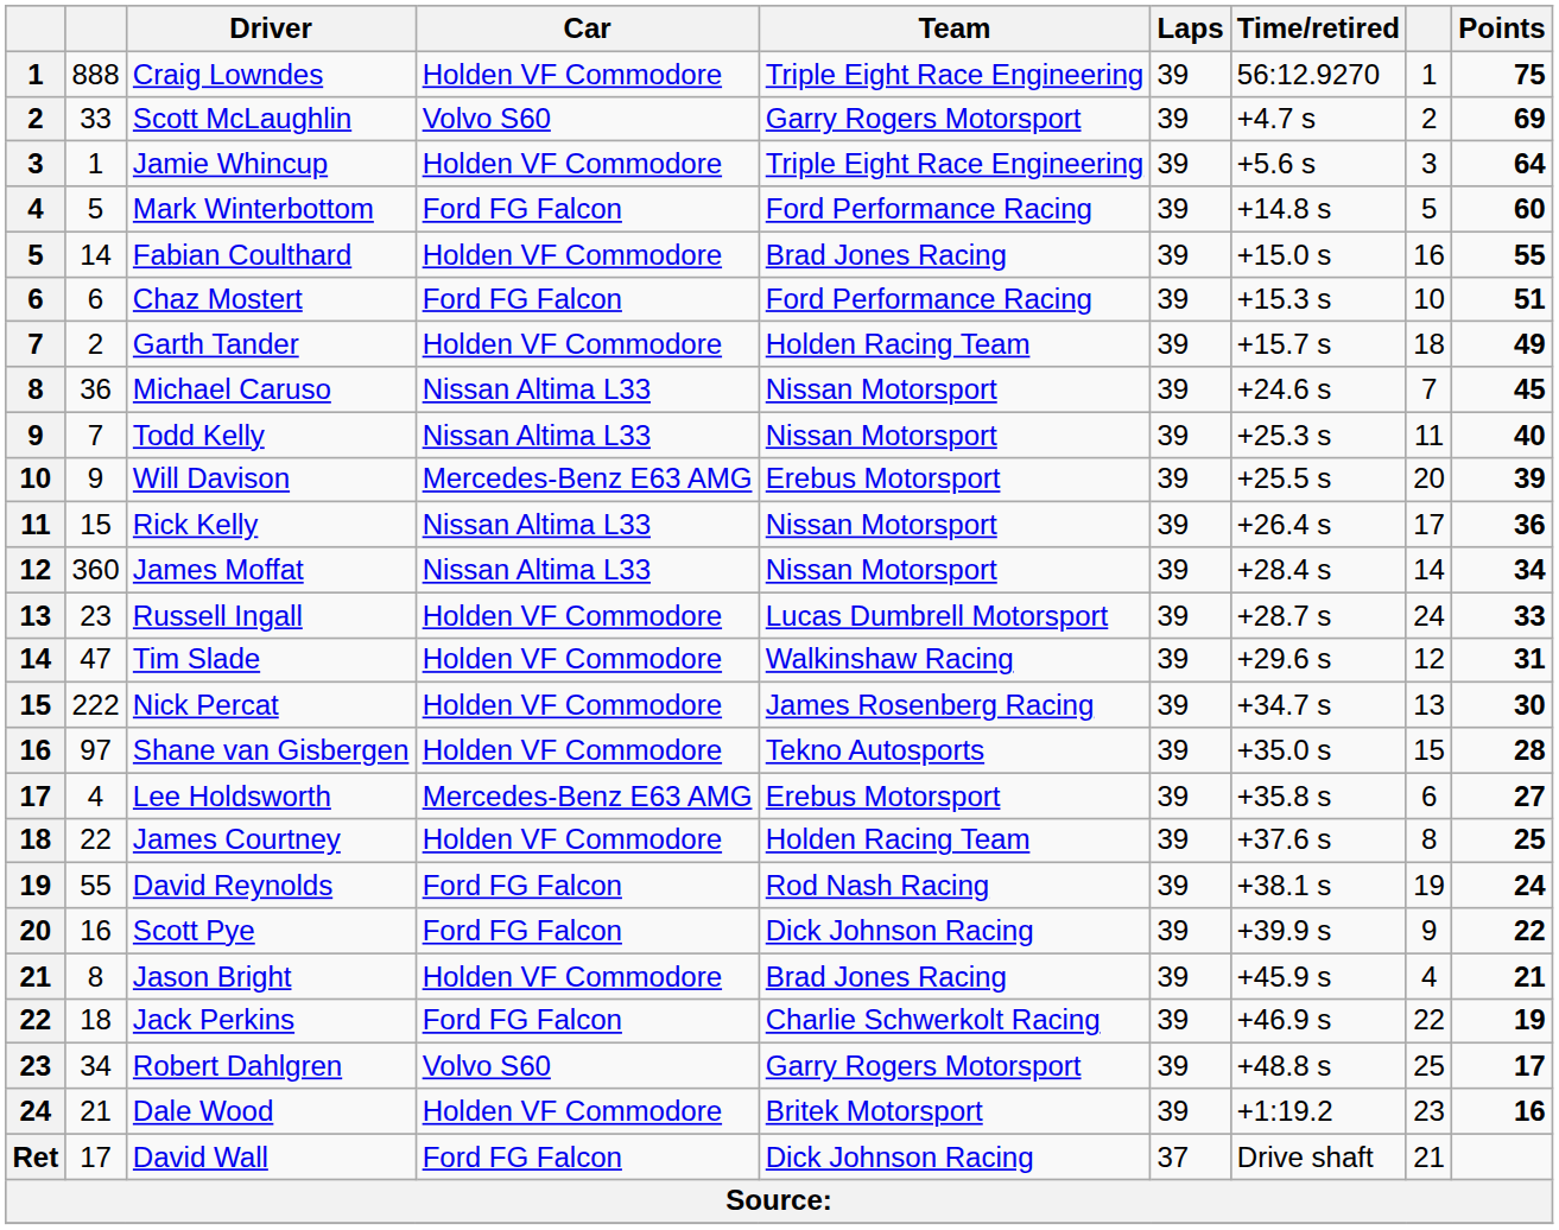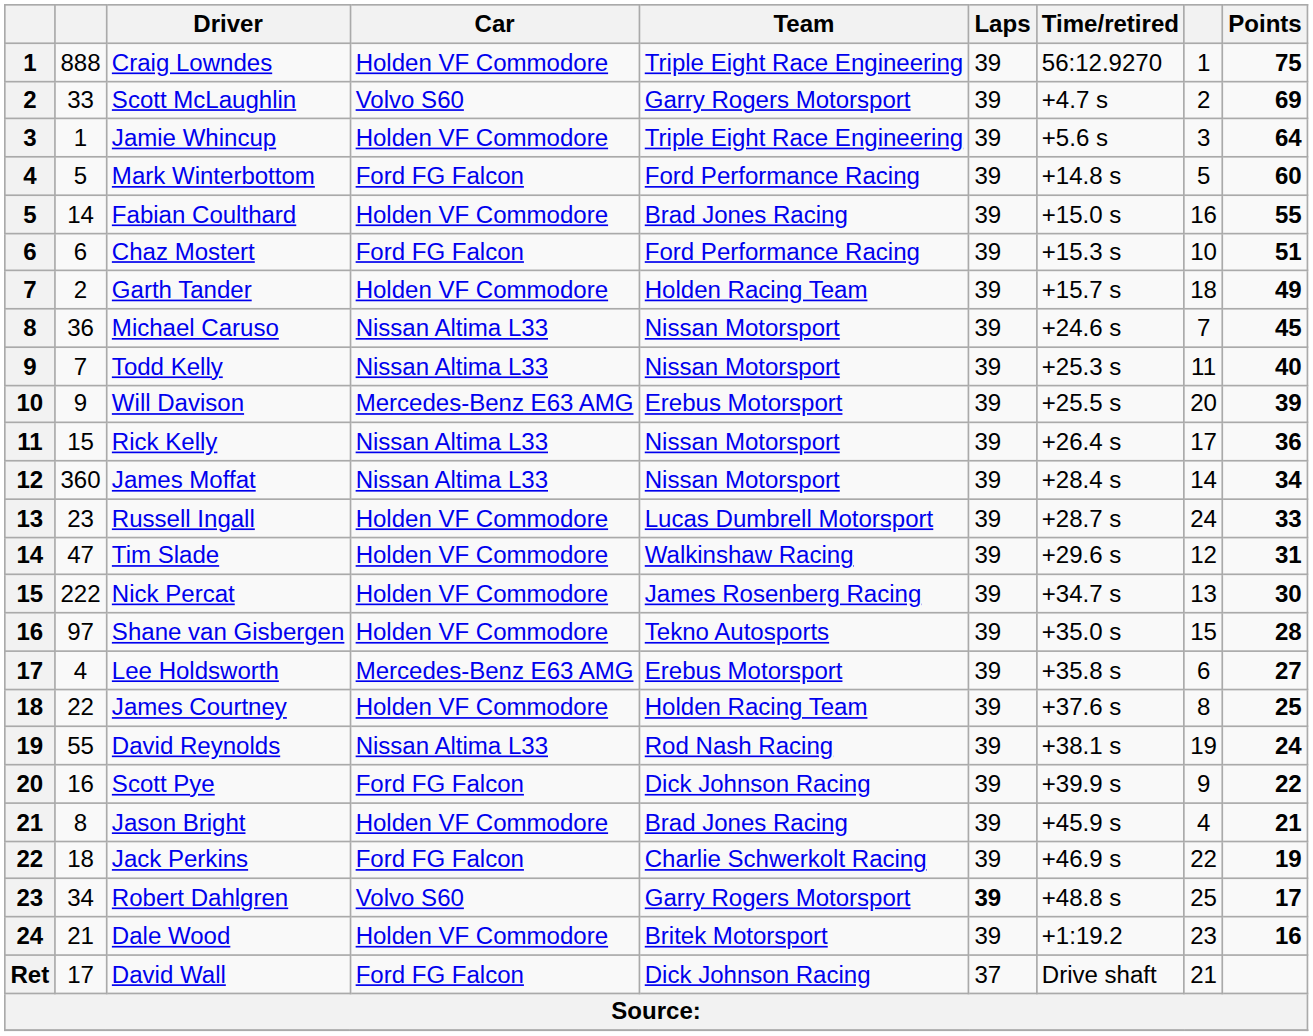 <table class="wikitable" style="font-size: 90%">
 <tr>
 <th></th>
 <th></th>
 <th>Driver</th>
 <th>Car</th>
 <th>Team</th>
 <th>Laps</th>
 <th>Time/retired</th>
 <th></th>
 <th>Points</th>
 </tr>
 <tr>
 <th>1</th>
 <td align="center">888</td>
 <td> <a href='#'>Craig Lowndes</a></td>
 <td><a href='#'>Holden VF Commodore</a></td>
 <td><a href='#'>Triple Eight Race Engineering</a></td>
 <td>39</td>
 <td>56:12.9270</td>
 <td align="center">1</td>
 <td align="right"><strong>75</strong></td>
 </tr>
 <tr>
 <th>2</th>
 <td align="center">33</td>
 <td> <a href='#'>Scott McLaughlin</a></td>
 <td><a href='#'>Volvo S60</a></td>
 <td><a href='#'>Garry Rogers Motorsport</a></td>
 <td>39</td>
 <td>+4.7 s</td>
 <td align="center">2</td>
 <td align="right"><strong>69</strong></td>
 </tr>
 <tr>
 <th>3</th>
 <td align="center">1</td>
 <td> <a href='#'>Jamie Whincup</a></td>
 <td><a href='#'>Holden VF Commodore</a></td>
 <td><a href='#'>Triple Eight Race Engineering</a></td>
 <td>39</td>
 <td>+5.6 s</td>
 <td align="center">3</td>
 <td align="right"><strong>64</strong></td>
 </tr>
 <tr>
 <th>4</th>
 <td align="center">5</td>
 <td> <a href='#'>Mark Winterbottom</a></td>
 <td><a href='#'>Ford FG Falcon</a></td>
 <td><a href='#'>Ford Performance Racing</a></td>
 <td>39</td>
 <td>+14.8 s</td>
 <td align="center">5</td>
 <td align="right"><strong>60</strong></td>
 </tr>
 <tr>
 <th>5</th>
 <td align="center">14</td>
 <td> <a href='#'>Fabian Coulthard</a></td>
 <td><a href='#'>Holden VF Commodore</a></td>
 <td><a href='#'>Brad Jones Racing</a></td>
 <td>39</td>
 <td>+15.0 s</td>
 <td align="center">16</td>
 <td align="right"><strong>55</strong></td>
 </tr>
 <tr>
 <th>6</th>
 <td align="center">6</td>
 <td> <a href='#'>Chaz Mostert</a></td>
 <td><a href='#'>Ford FG Falcon</a></td>
 <td><a href='#'>Ford Performance Racing</a></td>
 <td>39</td>
 <td>+15.3 s</td>
 <td align="center">10</td>
 <td align="right"><strong>51</strong></td>
 </tr>
 <tr>
 <th>7</th>
 <td align="center">2</td>
 <td> <a href='#'>Garth Tander</a></td>
 <td><a href='#'>Holden VF Commodore</a></td>
 <td><a href='#'>Holden Racing Team</a></td>
 <td>39</td>
 <td>+15.7 s</td>
 <td align="center">18</td>
 <td align="right"><strong>49</strong></td>
 </tr>
 <tr>
 <th>8</th>
 <td align="center">36</td>
 <td> <a href='#'>Michael Caruso</a></td>
 <td><a href='#'>Nissan Altima L33</a></td>
 <td><a href='#'>Nissan Motorsport</a></td>
 <td>39</td>
 <td>+24.6 s</td>
 <td align="center">7</td>
 <td align="right"><strong>45</strong></td>
 </tr>
 <tr>
 <th>9</th>
 <td align="center">7</td>
 <td> <a href='#'>Todd Kelly</a></td>
 <td><a href='#'>Nissan Altima L33</a></td>
 <td><a href='#'>Nissan Motorsport</a></td>
 <td>39</td>
 <td>+25.3 s</td>
 <td align="center">11</td>
 <td align="right"><strong>40</strong></td>
 </tr>
 <tr>
 <th>10</th>
 <td align="center">9</td>
 <td> <a href='#'>Will Davison</a></td>
 <td><a href='#'>Mercedes-Benz E63 AMG</a></td>
 <td><a href='#'>Erebus Motorsport</a></td>
 <td>39</td>
 <td>+25.5 s</td>
 <td align="center">20</td>
 <td align="right"><strong>39</strong></td>
 </tr>
 <tr>
 <th>11</th>
 <td align="center">15</td>
 <td> <a href='#'>Rick Kelly</a></td>
 <td><a href='#'>Nissan Altima L33</a></td>
 <td><a href='#'>Nissan Motorsport</a></td>
 <td>39</td>
 <td>+26.4 s</td>
 <td align="center">17</td>
 <td align="right"><strong>36</strong></td>
 </tr>
 <tr>
 <th>12</th>
 <td align="center">360</td>
 <td> <a href='#'>James Moffat</a></td>
 <td><a href='#'>Nissan Altima L33</a></td>
 <td><a href='#'>Nissan Motorsport</a></td>
 <td>39</td>
 <td>+28.4 s</td>
 <td align="center">14</td>
 <td align="right"><strong>34</strong></td>
 </tr>
 <tr>
 <th>13</th>
 <td align="center">23</td>
 <td> <a href='#'>Russell Ingall</a></td>
 <td><a href='#'>Holden VF Commodore</a></td>
 <td><a href='#'>Lucas Dumbrell Motorsport</a></td>
 <td>39</td>
 <td>+28.7 s</td>
 <td align="center">24</td>
 <td align="right"><strong>33</strong></td>
 </tr>
 <tr>
 <th>14</th>
 <td align="center">47</td>
 <td> <a href='#'>Tim Slade</a></td>
 <td><a href='#'>Holden VF Commodore</a></td>
 <td><a href='#'>Walkinshaw Racing</a></td>
 <td>39</td>
 <td>+29.6 s</td>
 <td align="center">12</td>
 <td align="right"><strong>31</strong></td>
 </tr>
 <tr>
 <th>15</th>
 <td align="center">222</td>
 <td> <a href='#'>Nick Percat</a></td>
 <td><a href='#'>Holden VF Commodore</a></td>
 <td><a href='#'>James Rosenberg Racing</a></td>
 <td>39</td>
 <td>+34.7 s</td>
 <td align="center">13</td>
 <td align="right"><strong>30</strong></td>
 </tr>
 <tr>
 <th>16</th>
 <td align="center">97</td>
 <td> <a href='#'>Shane van Gisbergen</a></td>
 <td><a href='#'>Holden VF Commodore</a></td>
 <td><a href='#'>Tekno Autosports</a></td>
 <td>39</td>
 <td>+35.0 s</td>
 <td align="center">15</td>
 <td align="right"><strong>28</strong></td>
 </tr>
 <tr>
 <th>17</th>
 <td align="center">4</td>
 <td> <a href='#'>Lee Holdsworth</a></td>
 <td><a href='#'>Mercedes-Benz E63 AMG</a></td>
 <td><a href='#'>Erebus Motorsport</a></td>
 <td>39</td>
 <td>+35.8 s</td>
 <td align="center">6</td>
 <td align="right"><strong>27</strong></td>
 </tr>
 <tr>
 <th>18</th>
 <td align="center">22</td>
 <td> <a href='#'>James Courtney</a></td>
 <td><a href='#'>Holden VF Commodore</a></td>
 <td><a href='#'>Holden Racing Team</a></td>
 <td>39</td>
 <td>+37.6 s</td>
 <td align="center">8</td>
 <td align="right"><strong>25</strong></td>
 </tr>
 <tr>
 <th>19</th>
 <td align="center">55</td>
 <td> <a href='#'>David Reynolds</a></td>
-<td><a href='#'>Ford FG Falcon</a></td>
+<td><a href='#'>Nissan Altima L33</a></td>
 <td><a href='#'>Rod Nash Racing</a></td>
 <td>39</td>
 <td>+38.1 s</td>
 <td align="center">19</td>
 <td align="right"><strong>24</strong></td>
 </tr>
 <tr>
 <th>20</th>
 <td align="center">16</td>
 <td> <a href='#'>Scott Pye</a></td>
 <td><a href='#'>Ford FG Falcon</a></td>
 <td><a href='#'>Dick Johnson Racing</a></td>
 <td>39</td>
 <td>+39.9 s</td>
 <td align="center">9</td>
 <td align="right"><strong>22</strong></td>
 </tr>
 <tr>
 <th>21</th>
 <td align="center">8</td>
 <td> <a href='#'>Jason Bright</a></td>
 <td><a href='#'>Holden VF Commodore</a></td>
 <td><a href='#'>Brad Jones Racing</a></td>
 <td>39</td>
 <td>+45.9 s</td>
 <td align="center">4</td>
 <td align="right"><strong>21</strong></td>
 </tr>
 <tr>
 <th>22</th>
 <td align="center">18</td>
 <td> <a href='#'>Jack Perkins</a></td>
 <td><a href='#'>Ford FG Falcon</a></td>
 <td><a href='#'>Charlie Schwerkolt Racing</a></td>
 <td>39</td>
 <td>+46.9 s</td>
 <td align="center">22</td>
 <td align="right"><strong>19</strong></td>
 </tr>
 <tr>
 <th>23</th>
 <td align="center">34</td>
 <td> <a href='#'>Robert Dahlgren</a></td>
 <td><a href='#'>Volvo S60</a></td>
 <td><a href='#'>Garry Rogers Motorsport</a></td>
-<td>39</td>
+<td><strong>39</strong></td>
 <td>+48.8 s</td>
 <td align="center">25</td>
 <td align="right"><strong>17</strong></td>
 </tr>
 <tr>
 <th>24</th>
 <td align="center">21</td>
 <td> <a href='#'>Dale Wood</a></td>
 <td><a href='#'>Holden VF Commodore</a></td>
 <td><a href='#'>Britek Motorsport</a></td>
 <td>39</td>
 <td>+1:19.2</td>
 <td align="center">23</td>
 <td align="right"><strong>16</strong></td>
 </tr>
 <tr>
 <th>Ret</th>
 <td align="center">17</td>
 <td> <a href='#'>David Wall</a></td>
 <td><a href='#'>Ford FG Falcon</a></td>
 <td><a href='#'>Dick Johnson Racing</a></td>
 <td>37</td>
 <td>Drive shaft</td>
 <td align="center">21</td>
 <td></td>
 </tr>
 <tr>
 <th colspan="9">Source:</th>
 </tr>
 <tr>
 </tr>
 </table>
